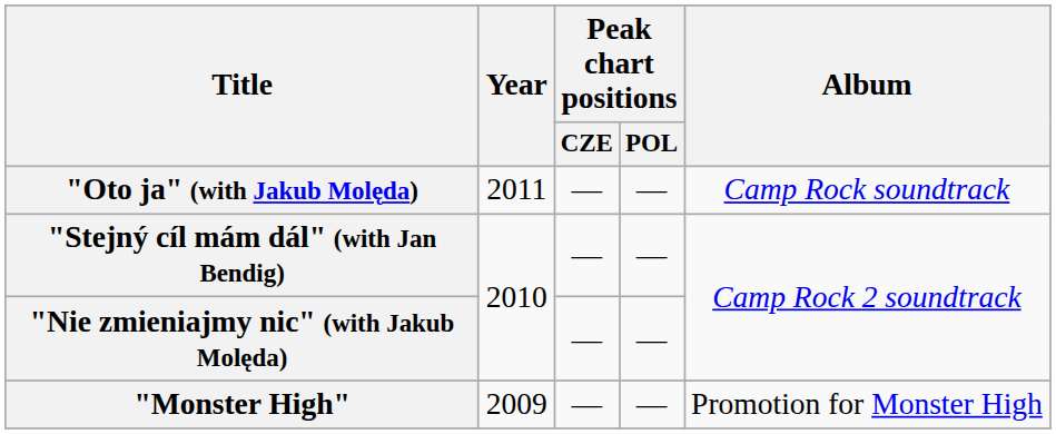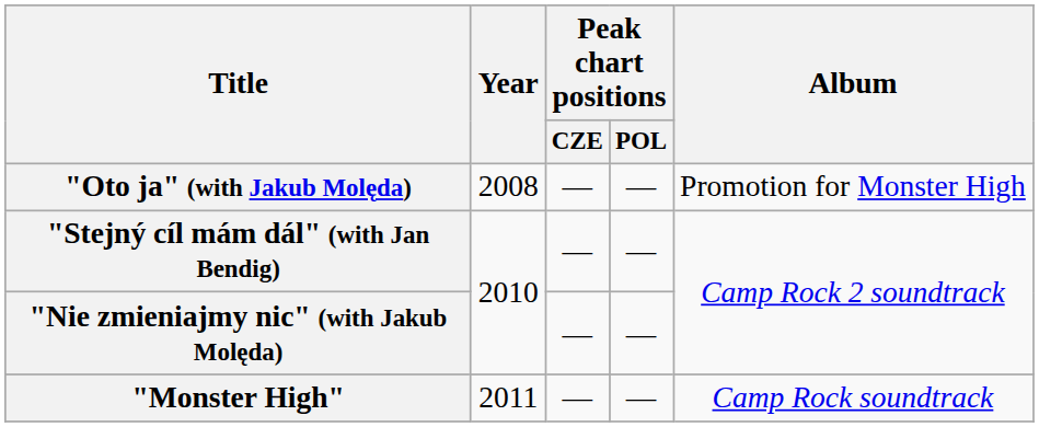 <table class="wikitable plainrowheaders" style=text-align:center;>
 <tr>
 <th scope="col" rowspan="2" width="240px">Title</th>
 <th scope="col" rowspan="2">Year</th>
 <th scope="col" colspan="2">Peak chart positions</th>
 <th scope="col" rowspan="2">Album</th>
 </tr>
 <tr style=font-size:smaller>
 <th width="25">CZE<br></th>
 <th width="25">POL<br></th>
 </tr>
 <tr>
 <th scope="row">"Oto ja" <small>(with <a href='#'>Jakub Molęda</a>)</small></th>
-<td>2011</td>
+<td>2008</td>
 <td>—</td>
 <td>—</td>
-<td align="center"><em><a href='#'>Camp Rock soundtrack</a></em></td>
+<td>Promotion for <a href='#'>Monster High</a></td>
 </tr>
 <tr>
 <th scope="row">"Stejný cíl mám dál" <small>(with Jan Bendig)</small></th>
 <td rowspan="2">2010</td>
 <td>—</td>
 <td>—</td>
 <td rowspan="2" align="center"><em><a href='#'>Camp Rock 2 soundtrack</a></em></td>
 </tr>
 <tr>
 <th scope="row">"Nie zmieniajmy nic" <small>(with Jakub Molęda)</small></th>
 <td>—</td>
 <td>—</td>
 </tr>
 <tr>
 <th scope="row">"Monster High"</th>
-<td>2009</td>
+<td>2011</td>
 <td>—</td>
 <td>—</td>
-<td>Promotion for <a href='#'>Monster High</a></td>
+<td align="center"><em><a href='#'>Camp Rock soundtrack</a></em></td>
 </tr>
 </table>
